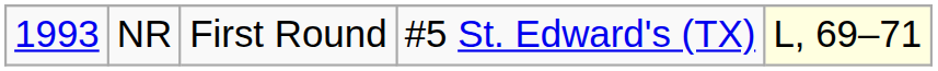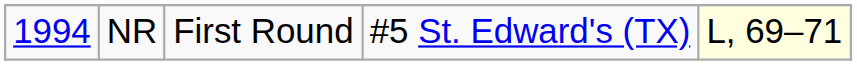 <table class="wikitable" style="text-align:center">
 <tr>
 </tr>
 <tr style="text-align:center;">
-<td><a href='#'>1993</a></td>
+<td><a href='#'>1994</a></td>
 <td>NR</td>
 <td>First Round</td>
 <td>#5 <a href='#'>St. Edward's (TX)</a></td>
 <td style="background: lightyellow;">L, 69–71</td>
 </tr>
 </table>
